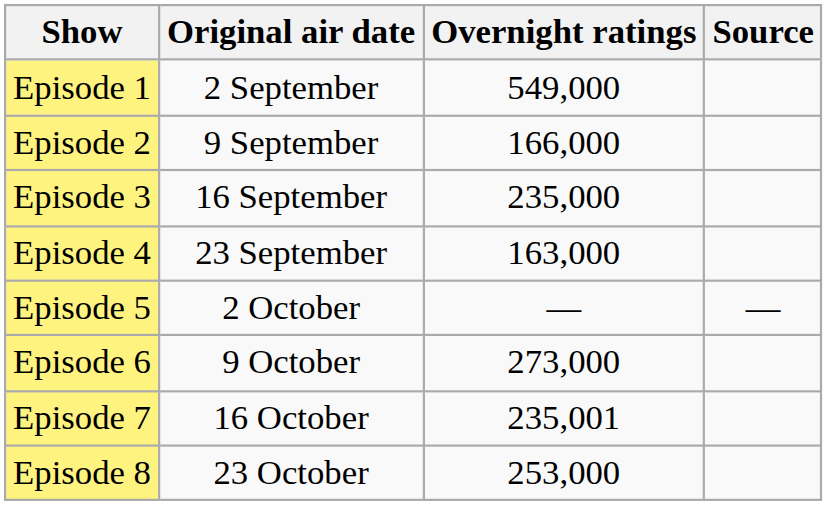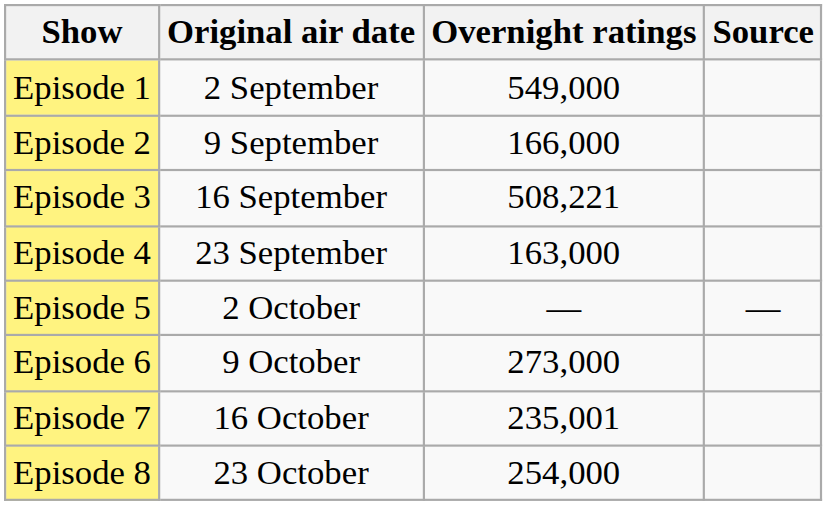 <table class="wikitable" style="text-align:center">
 <tr>
 <th>Show</th>
 <th>Original air date</th>
 <th>Overnight ratings</th>
 <th>Source</th>
 </tr>
 <tr>
 <td style="background:#FFF380">Episode 1</td>
 <td>2 September</td>
 <td>549,000</td>
 <td></td>
 </tr>
 <tr>
 <td style="background:#FFF380">Episode 2</td>
 <td>9 September</td>
 <td>166,000</td>
 <td></td>
 </tr>
 <tr>
 <td style="background:#FFF380">Episode 3</td>
 <td>16 September</td>
-<td>235,000</td>
+<td>508,221</td>
 <td></td>
 </tr>
 <tr>
 <td style="background:#FFF380">Episode 4</td>
 <td>23 September</td>
 <td>163,000</td>
 <td></td>
 </tr>
 <tr>
 <td style="background:#FFF380">Episode 5</td>
 <td>2 October</td>
 <td>—</td>
 <td>—</td>
 </tr>
 <tr>
 <td style="background:#FFF380">Episode 6</td>
 <td>9 October</td>
 <td>273,000</td>
 <td></td>
 </tr>
 <tr>
 <td style="background:#FFF380">Episode 7</td>
 <td>16 October</td>
 <td>235,001</td>
 <td></td>
 </tr>
 <tr>
 <td style="background:#FFF380">Episode 8</td>
 <td>23 October</td>
-<td>253,000</td>
+<td>254,000</td>
 <td></td>
 </tr>
 </table>
